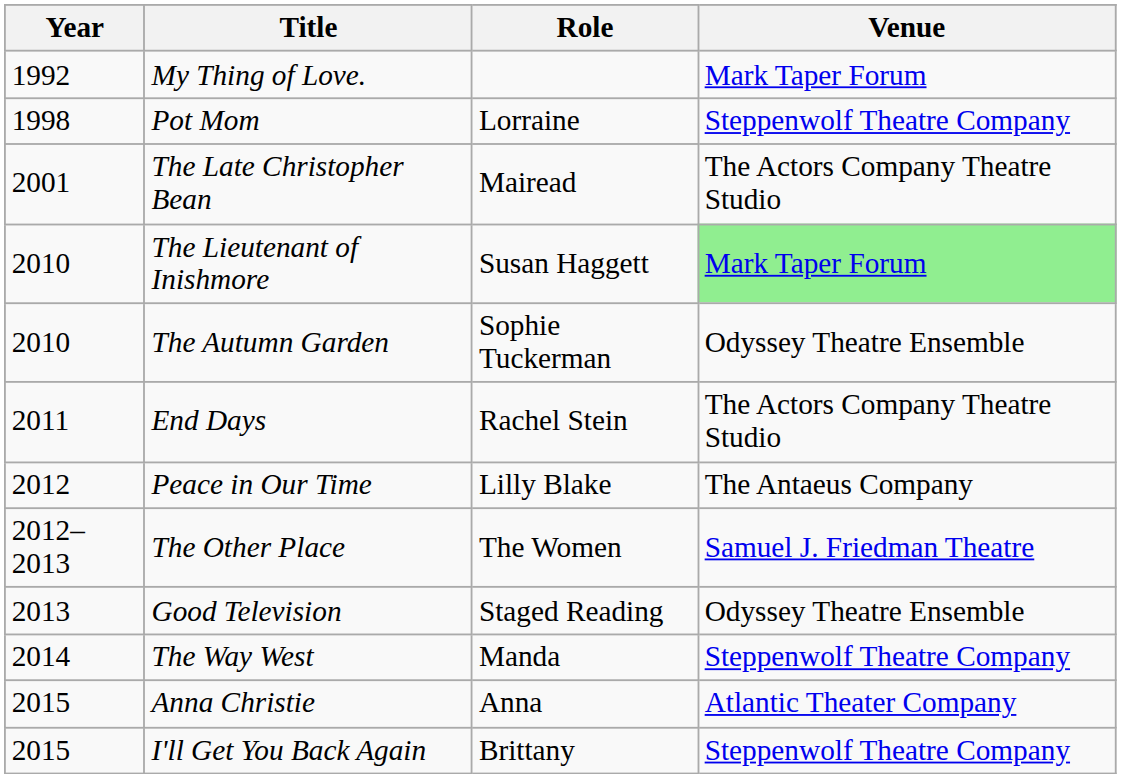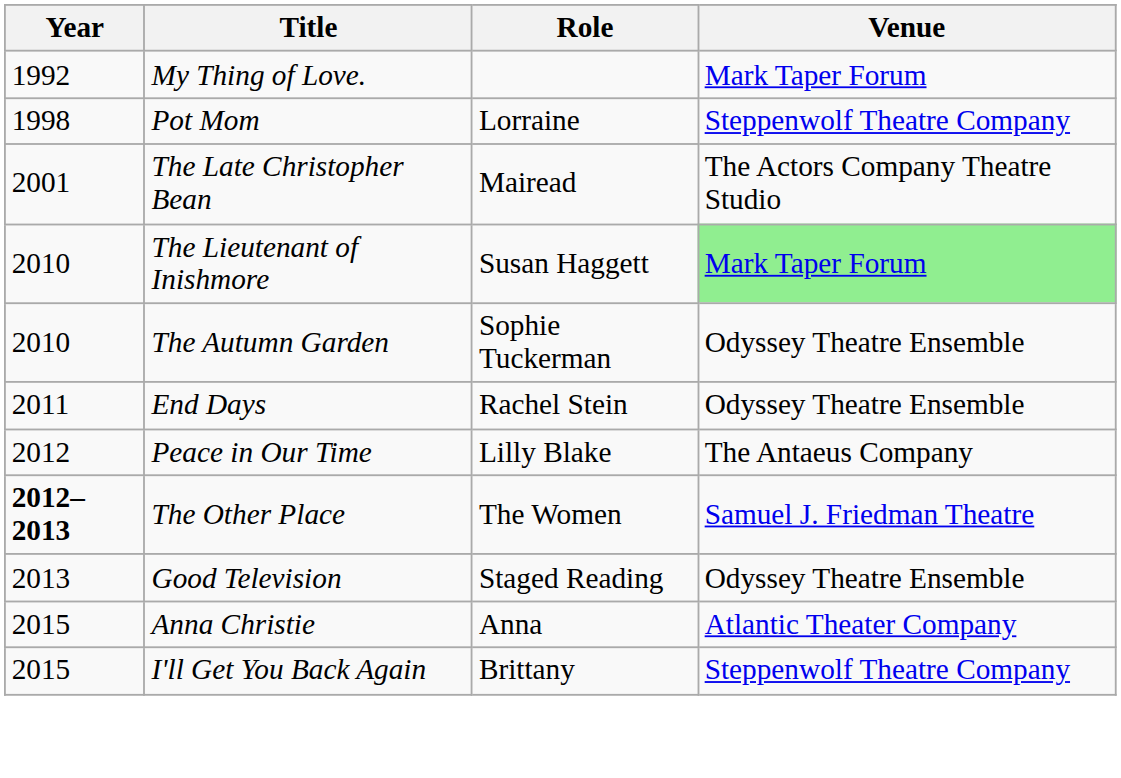 <table class="wikitable">
 <tr>
 <th>Year</th>
 <th>Title</th>
 <th>Role</th>
 <th>Venue</th>
 </tr>
 <tr>
 <td>1992</td>
 <td><em> My Thing of Love.</em></td>
 <td></td>
 <td><a href='#'>Mark Taper Forum</a></td>
 </tr>
 <tr>
 <td>1998</td>
 <td><em>Pot Mom</em></td>
 <td>Lorraine</td>
 <td><a href='#'>Steppenwolf Theatre Company</a></td>
 </tr>
 <tr>
 <td>2001</td>
 <td><em>The Late Christopher Bean</em></td>
 <td>Mairead</td>
 <td>The Actors Company Theatre Studio</td>
 </tr>
 <tr>
 <td>2010</td>
 <td><em>The Lieutenant of Inishmore</em></td>
 <td>Susan Haggett</td>
 <td style="background: lightgreen;"><a href='#'>Mark Taper Forum</a></td>
 </tr>
 <tr>
 <td>2010</td>
 <td><em>The Autumn Garden</em></td>
 <td>Sophie Tuckerman</td>
 <td>Odyssey Theatre Ensemble</td>
 </tr>
 <tr>
 <td>2011</td>
 <td><em>End Days</em></td>
 <td>Rachel Stein</td>
-<td>The Actors Company Theatre Studio</td>
+<td>Odyssey Theatre Ensemble</td>
 </tr>
 <tr>
 <td>2012</td>
 <td><em>Peace in Our Time</em></td>
 <td>Lilly Blake</td>
 <td>The Antaeus Company</td>
 </tr>
 <tr>
-<td>2012–2013</td>
+<td><strong>2012–2013</strong></td>
 <td><em>The Other Place</em></td>
 <td>The Women</td>
 <td><a href='#'>Samuel J. Friedman Theatre</a></td>
 </tr>
 <tr>
 <td>2013</td>
 <td><em>Good Television</em></td>
 <td>Staged Reading</td>
 <td>Odyssey Theatre Ensemble</td>
-</tr>
-<tr>
-<td>2014</td>
-<td><em>The Way West</em></td>
-<td>Manda</td>
-<td><a href='#'>Steppenwolf Theatre Company</a></td>
 </tr>
 <tr>
 <td>2015</td>
 <td><em>Anna Christie</em></td>
 <td>Anna</td>
 <td><a href='#'>Atlantic Theater Company</a></td>
 </tr>
 <tr>
 <td>2015</td>
 <td><em>I'll Get You Back Again</em></td>
 <td>Brittany</td>
 <td><a href='#'>Steppenwolf Theatre Company</a></td>
 </tr>
 </table>
